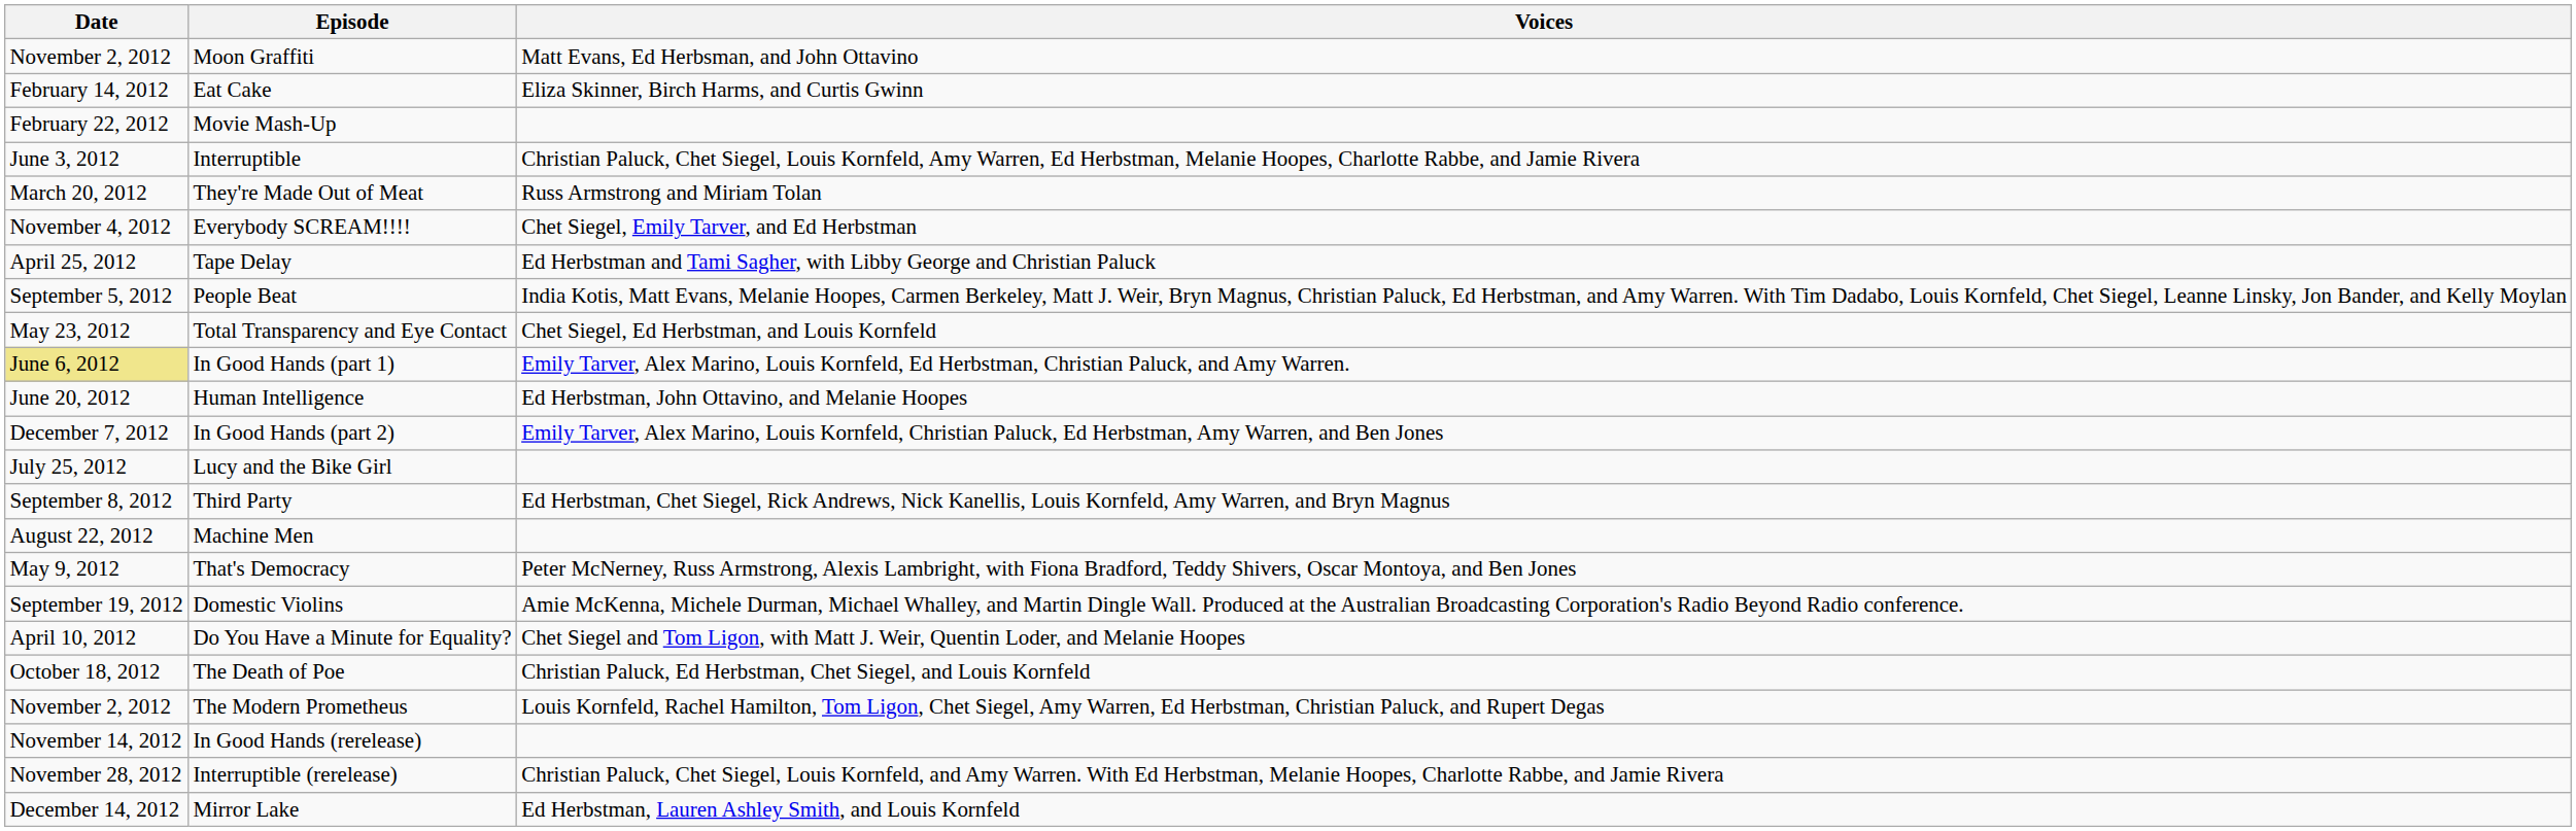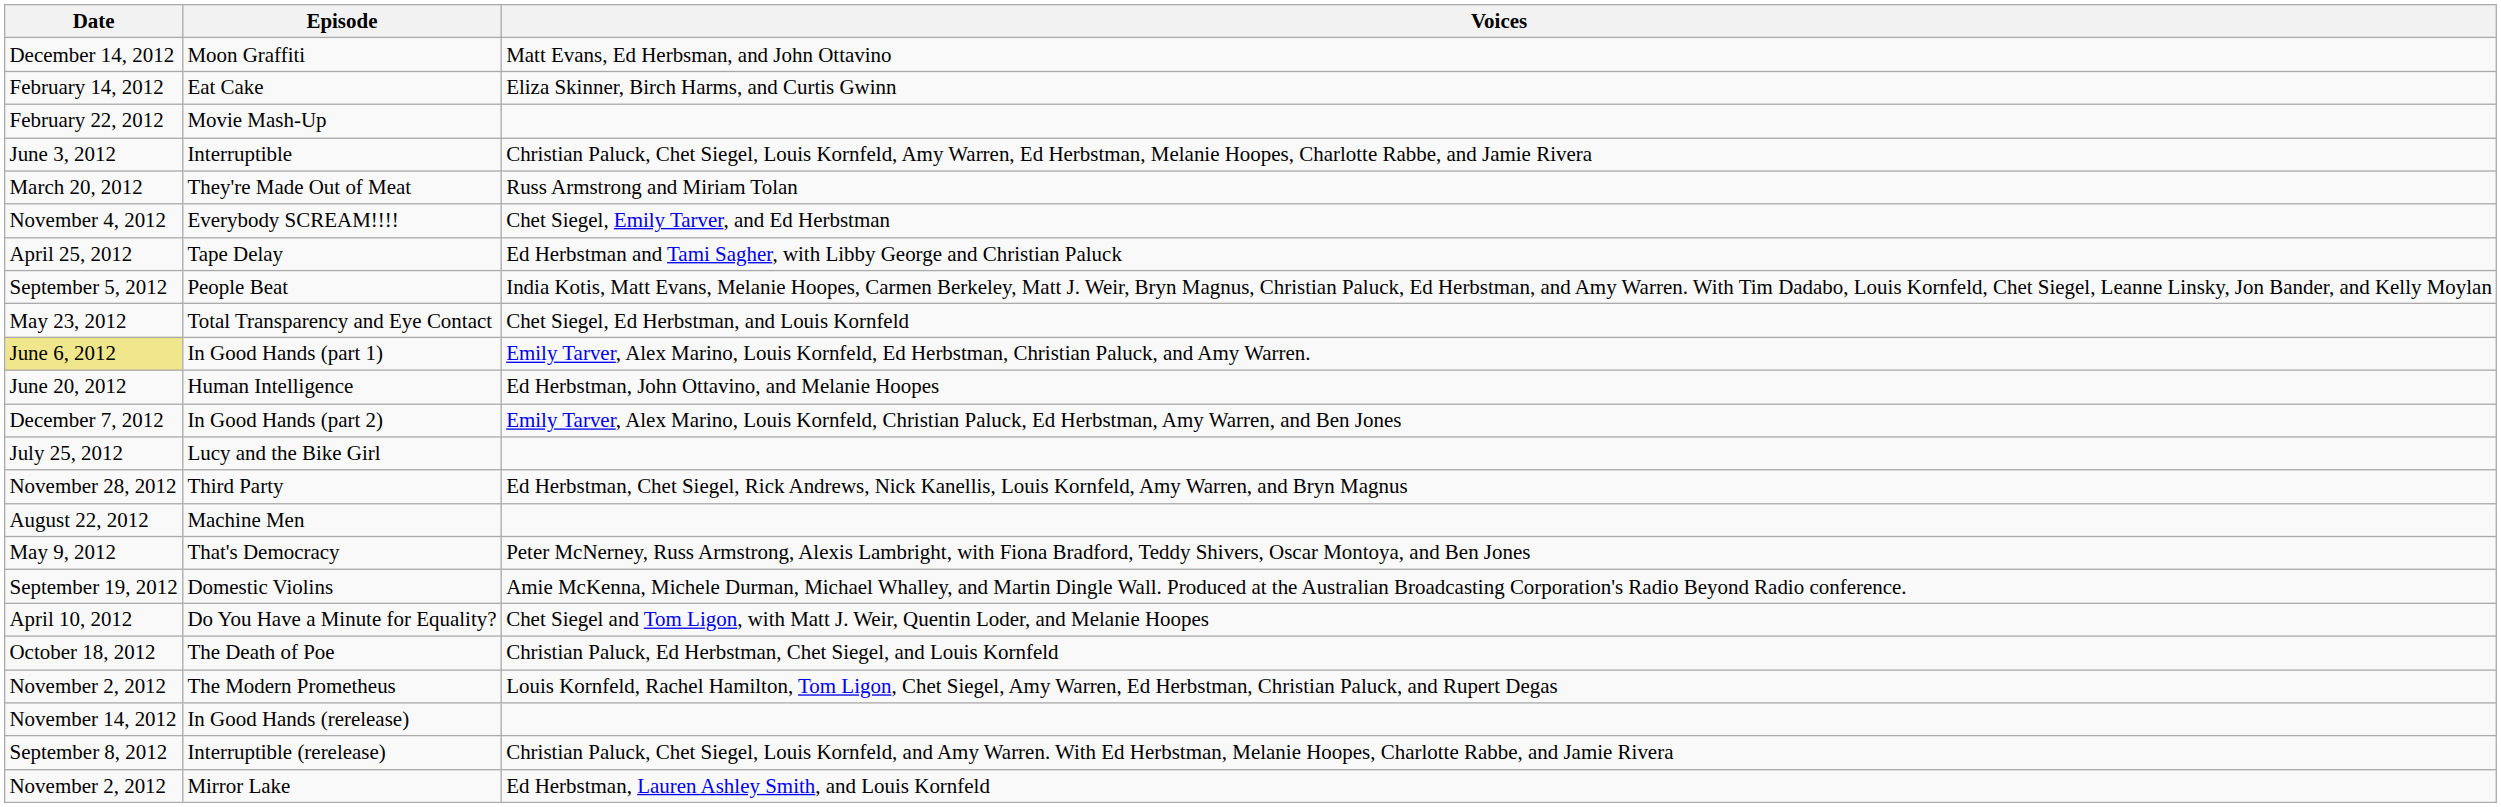 <table class="wikitable mw-collapsible mw-collapsed">
 <tr>
 <th>Date</th>
 <th>Episode</th>
 <th>Voices</th>
 </tr>
 <tr>
-<td>November 2, 2012</td>
+<td>December 14, 2012</td>
 <td>Moon Graffiti</td>
 <td>Matt Evans, Ed Herbsman, and John Ottavino</td>
 </tr>
 <tr>
 <td>February 14, 2012</td>
 <td>Eat Cake</td>
 <td>Eliza Skinner, Birch Harms, and Curtis Gwinn</td>
 </tr>
 <tr>
 <td>February 22, 2012</td>
 <td>Movie Mash-Up</td>
 <td></td>
 </tr>
 <tr>
 <td>June 3, 2012</td>
 <td>Interruptible</td>
 <td>Christian Paluck, Chet Siegel, Louis Kornfeld, Amy Warren, Ed Herbstman, Melanie Hoopes, Charlotte Rabbe, and Jamie Rivera</td>
 </tr>
 <tr>
 <td>March 20, 2012</td>
 <td>They're Made Out of Meat</td>
 <td>Russ Armstrong and Miriam Tolan</td>
 </tr>
 <tr>
 <td>November 4, 2012</td>
 <td>Everybody SCREAM!!!!</td>
 <td>Chet Siegel, <a href='#'>Emily Tarver</a>, and Ed Herbstman</td>
 </tr>
 <tr>
 <td>April 25, 2012</td>
 <td>Tape Delay</td>
 <td>Ed Herbstman and <a href='#'>Tami Sagher</a>, with Libby George and Christian Paluck</td>
 </tr>
 <tr>
 <td>September 5, 2012</td>
 <td>People Beat</td>
 <td>India Kotis, Matt Evans, Melanie Hoopes, Carmen Berkeley, Matt J. Weir, Bryn Magnus, Christian Paluck, Ed Herbstman, and Amy Warren. With Tim Dadabo, Louis Kornfeld, Chet Siegel, Leanne Linsky, Jon Bander, and Kelly Moylan</td>
 </tr>
 <tr>
 <td>May 23, 2012</td>
 <td>Total Transparency and Eye Contact</td>
 <td>Chet Siegel, Ed Herbstman, and Louis Kornfeld</td>
 </tr>
 <tr>
 <td style="background: khaki;">June 6, 2012</td>
 <td>In Good Hands (part 1)</td>
 <td><a href='#'>Emily Tarver</a>, Alex Marino, Louis Kornfeld, Ed Herbstman, Christian Paluck, and Amy Warren.</td>
 </tr>
 <tr>
 <td>June 20, 2012</td>
 <td>Human Intelligence</td>
 <td>Ed Herbstman, John Ottavino, and Melanie Hoopes</td>
 </tr>
 <tr>
 <td>December 7, 2012</td>
 <td>In Good Hands (part 2)</td>
 <td><a href='#'>Emily Tarver</a>, Alex Marino, Louis Kornfeld, Christian Paluck, Ed Herbstman, Amy Warren, and Ben Jones</td>
 </tr>
 <tr>
 <td>July 25, 2012</td>
 <td>Lucy and the Bike Girl</td>
 <td></td>
 </tr>
 <tr>
-<td>September 8, 2012</td>
+<td>November 28, 2012</td>
 <td>Third Party</td>
 <td>Ed Herbstman, Chet Siegel, Rick Andrews, Nick Kanellis, Louis Kornfeld, Amy Warren, and Bryn Magnus</td>
 </tr>
 <tr>
 <td>August 22, 2012</td>
 <td>Machine Men</td>
 <td></td>
 </tr>
 <tr>
 <td>May 9, 2012</td>
 <td>That's Democracy</td>
 <td>Peter McNerney, Russ Armstrong, Alexis Lambright, with Fiona Bradford, Teddy Shivers, Oscar Montoya, and Ben Jones</td>
 </tr>
 <tr>
 <td>September 19, 2012</td>
 <td>Domestic Violins</td>
 <td>Amie McKenna, Michele Durman, Michael Whalley, and Martin Dingle Wall. Produced at the Australian Broadcasting Corporation's Radio Beyond Radio conference.</td>
 </tr>
 <tr>
 <td>April 10, 2012</td>
 <td>Do You Have a Minute for Equality?</td>
 <td>Chet Siegel and <a href='#'>Tom Ligon</a>, with Matt J. Weir, Quentin Loder, and Melanie Hoopes</td>
 </tr>
 <tr>
 <td>October 18, 2012</td>
 <td>The Death of Poe</td>
 <td>Christian Paluck, Ed Herbstman, Chet Siegel, and Louis Kornfeld</td>
 </tr>
 <tr>
 <td>November 2, 2012</td>
 <td>The Modern Prometheus</td>
 <td>Louis Kornfeld, Rachel Hamilton, <a href='#'>Tom Ligon</a>, Chet Siegel, Amy Warren, Ed Herbstman, Christian Paluck, and Rupert Degas</td>
 </tr>
 <tr>
 <td>November 14, 2012</td>
 <td>In Good Hands (rerelease)</td>
 <td></td>
 </tr>
 <tr>
-<td>November 28, 2012</td>
+<td>September 8, 2012</td>
 <td>Interruptible (rerelease)</td>
 <td>Christian Paluck, Chet Siegel, Louis Kornfeld, and Amy Warren. With Ed Herbstman, Melanie Hoopes, Charlotte Rabbe, and Jamie Rivera</td>
 </tr>
 <tr>
-<td>December 14, 2012</td>
+<td>November 2, 2012</td>
 <td>Mirror Lake</td>
 <td>Ed Herbstman, <a href='#'>Lauren Ashley Smith</a>, and Louis Kornfeld</td>
 </tr>
 </table>
